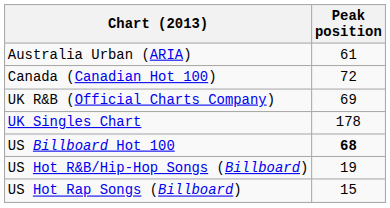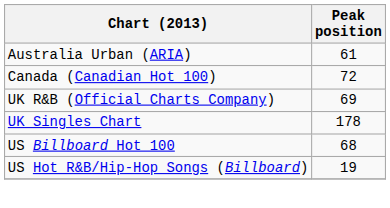 <table class="wikitable sortable plainrowheaders" style="text-align:center;">
 <tr>
 <th scope="col">Chart (2013)</th>
 <th scope="col">Peak<br>position</th>
 </tr>
 <tr>
 <td align="left">Australia Urban (<a href='#'>ARIA</a>)</td>
 <td align="center">61</td>
 </tr>
 <tr>
 <td align="left">Canada (<a href='#'>Canadian Hot 100</a>)</td>
 <td align="center">72</td>
 </tr>
 <tr>
 <td align="left">UK R&B (<a href='#'>Official Charts Company</a>)</td>
 <td align="center">69</td>
 </tr>
 <tr>
 <td align="left"><a href='#'>UK Singles Chart</a></td>
 <td>178</td>
 </tr>
 <tr>
 <td align="left">US <a href='#'><em>Billboard</em> Hot 100</a></td>
-<td align="center"><strong>68</strong></td>
+<td align="center">68</td>
 </tr>
 <tr>
 <td align="left">US <a href='#'>Hot R&B/Hip-Hop Songs</a> (<em><a href='#'>Billboard</a></em>)</td>
 <td align="center">19</td>
 </tr>
 <tr>
-<td align="left">US <a href='#'>Hot Rap Songs</a> (<em><a href='#'>Billboard</a></em>)</td>
-<td align="center">15</td>
-</tr>
-<tr>
 </tr>
 </table>
